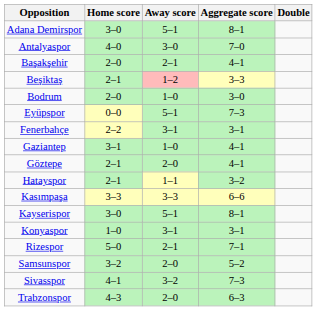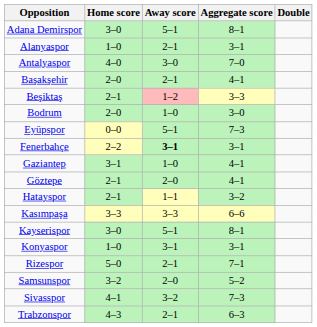 <table class="wikitable" style="text-align: center;">
 <tr>
 <th>Opposition</th>
 <th>Home score</th>
 <th>Away score</th>
 <th>Aggregate score</th>
 <th>Double</th>
 </tr>
 <tr>
 <td><a href='#'>Adana Demirspor</a></td>
 <td style="background:#bbf3bb;">3–0</td>
 <td style="background:#bbf3bb;">5–1</td>
 <td style="background:#bbf3bb;">8–1</td>
+<td></td>
+</tr>
+<tr>
+<td><a href='#'>Alanyaspor</a></td>
+<td style="background:#bbf3bb;">1–0</td>
+<td style="background:#bbf3bb;">2–1</td>
+<td style="background:#bbf3bb;">3–1</td>
 <td></td>
 </tr>
 <tr>
 <td><a href='#'>Antalyaspor</a></td>
 <td style="background:#bbf3bb;">4–0</td>
 <td style="background:#bbf3bb;">3–0</td>
 <td style="background:#bbf3bb;">7–0</td>
 <td></td>
 </tr>
 <tr>
 <td><a href='#'>Başakşehir</a></td>
 <td style="background:#bbf3bb;">2–0</td>
 <td style="background:#bbf3bb;">2–1</td>
 <td style="background:#bbf3bb;">4–1</td>
 <td></td>
 </tr>
 <tr>
 <td><a href='#'>Beşiktaş</a></td>
 <td style="background:#bbf3bb;">2–1</td>
 <td style="background:#fbb;">1–2</td>
 <td style="background:#FFFFBB;">3–3</td>
 <td></td>
 </tr>
 <tr>
 <td><a href='#'>Bodrum</a></td>
 <td style="background:#bbf3bb;">2–0</td>
 <td style="background:#bbf3bb;">1–0</td>
 <td style="background:#bbf3bb;">3–0</td>
 <td></td>
 </tr>
 <tr>
 <td><a href='#'>Eyüpspor</a></td>
 <td style="background:#FFFFBB;">0–0</td>
 <td style="background:#bbf3bb;">5–1</td>
 <td style="background:#bbf3bb;">7–3</td>
 <td></td>
 </tr>
 <tr>
 <td><a href='#'>Fenerbahçe</a></td>
 <td style="background:#FFFFBB;">2–2</td>
-<td style="background:#bbf3bb;">3–1</td>
+<td style="background:#bbf3bb;"><strong>3–1</strong></td>
 <td style="background:#bbf3bb;">3–1</td>
 <td></td>
 </tr>
 <tr>
 <td><a href='#'>Gaziantep</a></td>
 <td style="background:#bbf3bb;">3–1</td>
 <td style="background:#bbf3bb;">1–0</td>
 <td style="background:#bbf3bb;">4–1</td>
 <td></td>
 </tr>
 <tr>
 <td><a href='#'>Göztepe</a></td>
 <td style="background:#bbf3bb;">2–1</td>
 <td style="background:#bbf3bb;">2–0</td>
 <td style="background:#bbf3bb;">4–1</td>
 <td></td>
 </tr>
 <tr>
 <td><a href='#'>Hatayspor</a></td>
 <td style="background:#bbf3bb;">2–1</td>
 <td style="background:#FFFFBB;">1–1</td>
 <td style="background:#bbf3bb;">3–2</td>
 <td></td>
 </tr>
 <tr>
 <td><a href='#'>Kasımpaşa</a></td>
 <td style="background:#FFFFBB;">3–3</td>
 <td style="background:#FFFFBB;">3–3</td>
 <td style="background:#FFFFBB;">6–6</td>
 <td></td>
 </tr>
 <tr>
 <td><a href='#'>Kayserispor</a></td>
 <td style="background:#bbf3bb;">3–0</td>
 <td style="background:#bbf3bb;">5–1</td>
 <td style="background:#bbf3bb;">8–1</td>
 <td></td>
 </tr>
 <tr>
 <td><a href='#'>Konyaspor</a></td>
 <td style="background:#bbf3bb;">1–0</td>
 <td style="background:#bbf3bb;">3–1</td>
 <td style="background:#bbf3bb;">3–1</td>
 <td></td>
 </tr>
 <tr>
 <td><a href='#'>Rizespor</a></td>
 <td style="background:#bbf3bb;">5–0</td>
 <td style="background:#bbf3bb;">2–1</td>
 <td style="background:#bbf3bb;">7–1</td>
 <td></td>
 </tr>
 <tr>
 <td><a href='#'>Samsunspor</a></td>
 <td style="background:#bbf3bb;">3–2</td>
 <td style="background:#bbf3bb;">2–0</td>
 <td style="background:#bbf3bb;">5–2</td>
 <td></td>
 </tr>
 <tr>
 <td><a href='#'>Sivasspor</a></td>
 <td style="background:#bbf3bb;">4–1</td>
 <td style="background:#bbf3bb;">3–2</td>
 <td style="background:#bbf3bb;">7–3</td>
 <td></td>
 </tr>
 <tr>
 <td><a href='#'>Trabzonspor</a></td>
 <td style="background:#bbf3bb;">4–3</td>
-<td style="background:#bbf3bb;">2–0</td>
+<td style="background:#bbf3bb;">2–1</td>
 <td style="background:#bbf3bb;">6–3</td>
 <td></td>
 </tr>
 </table>
